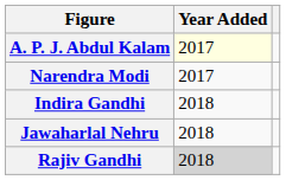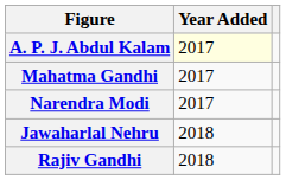 <table class="wikitable sortable plainrowheaders">
 <tr style="text-align:center;">
 <th scope="col">Figure</th>
 <th scope="col">Year Added</th>
 <th scope="col"></th>
 </tr>
 <tr>
 <th scope="row"><a href='#'>A. P. J. Abdul Kalam</a></th>
 <td style="background: lightyellow;">2017</td>
 <td style="text-align:center;"></td>
 </tr>
 <tr>
-<th scope="row"><a href='#'>Narendra Modi</a></th>
+<th scope="row"><a href='#'>Mahatma Gandhi</a></th>
 <td>2017</td>
 <td style="text-align:center;"></td>
 </tr>
 <tr>
-<th scope="row"><a href='#'>Indira Gandhi</a></th>
-<td>2018</td>
+<th scope="row"><a href='#'>Narendra Modi</a></th>
+<td>2017</td>
 <td style="text-align:center;"></td>
 </tr>
 <tr>
 <th scope="row"><a href='#'>Jawaharlal Nehru</a></th>
 <td>2018</td>
 <td style="text-align:center;"></td>
 </tr>
 <tr>
 <th scope="row"><a href='#'>Rajiv Gandhi</a></th>
-<td style="background: lightgrey;">2018</td>
+<td>2018</td>
 <td style="text-align:center;"></td>
 </tr>
 </table>
